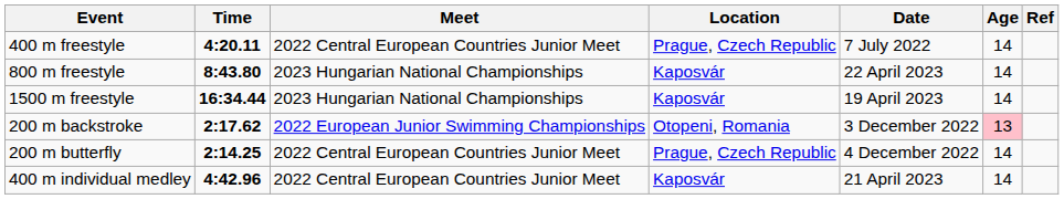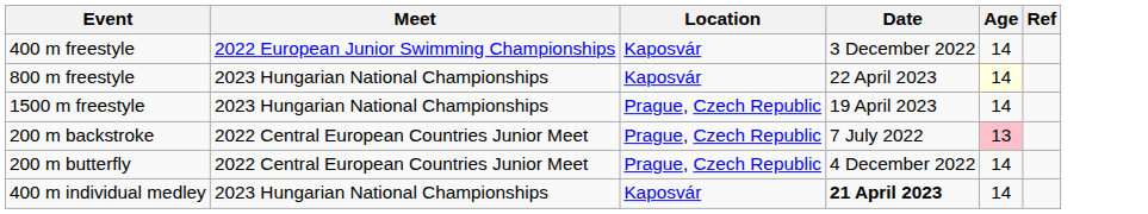 <table class="wikitable">
 <tr>
 <th>Event</th>
-<th>Time</th>
 <th>Meet</th>
 <th>Location</th>
 <th>Date</th>
 <th>Age</th>
 <th>Ref</th>
 </tr>
 <tr>
 <td>400 m freestyle</td>
-<td style="text-align:center;"><strong>4:20.11</strong></td>
-<td>2022 Central European Countries Junior Meet</td>
-<td><a href='#'>Prague</a>, <a href='#'>Czech Republic</a></td>
-<td>7 July 2022</td>
+<td><a href='#'>2022 European Junior Swimming Championships</a></td>
+<td><a href='#'>Kaposvár</a></td>
+<td>3 December 2022</td>
 <td style="text-align:center;">14</td>
 <td style="text-align:center;"></td>
 </tr>
 <tr>
 <td>800 m freestyle</td>
-<td style="text-align:center;"><strong>8:43.80</strong></td>
 <td>2023 Hungarian National Championships</td>
 <td><a href='#'>Kaposvár</a></td>
 <td>22 April 2023</td>
-<td style="text-align:center;">14</td>
+<td style="background: lightyellow; text-align:center;">14</td>
 <td style="text-align:center;"></td>
 </tr>
 <tr>
 <td>1500 m freestyle</td>
-<td style="text-align:center;"><strong>16:34.44</strong></td>
 <td>2023 Hungarian National Championships</td>
-<td><a href='#'>Kaposvár</a></td>
+<td><a href='#'>Prague</a>, <a href='#'>Czech Republic</a></td>
 <td>19 April 2023</td>
 <td style="text-align:center;">14</td>
 <td style="text-align:center;"></td>
 </tr>
 <tr>
 <td>200 m backstroke</td>
-<td style="text-align:center;"><strong>2:17.62</strong></td>
-<td><a href='#'>2022 European Junior Swimming Championships</a></td>
-<td><a href='#'>Otopeni</a>, <a href='#'>Romania</a></td>
-<td>3 December 2022</td>
+<td>2022 Central European Countries Junior Meet</td>
+<td><a href='#'>Prague</a>, <a href='#'>Czech Republic</a></td>
+<td>7 July 2022</td>
 <td style="background: pink; text-align:center;">13</td>
 <td style="text-align:center;"></td>
 </tr>
 <tr>
 <td>200 m butterfly</td>
-<td style="text-align:center;"><strong>2:14.25</strong></td>
 <td>2022 Central European Countries Junior Meet</td>
 <td><a href='#'>Prague</a>, <a href='#'>Czech Republic</a></td>
 <td>4 December 2022</td>
 <td style="text-align:center;">14</td>
 <td style="text-align:center;"></td>
 </tr>
 <tr>
 <td>400 m individual medley</td>
-<td style="text-align:center;"><strong>4:42.96</strong></td>
-<td>2022 Central European Countries Junior Meet</td>
+<td>2023 Hungarian National Championships</td>
 <td><a href='#'>Kaposvár</a></td>
-<td>21 April 2023</td>
+<td><strong>21 April 2023</strong></td>
 <td style="text-align:center;">14</td>
 <td style="text-align:center;"></td>
 </tr>
 </table>
